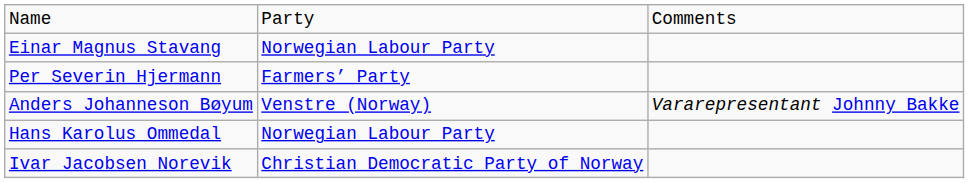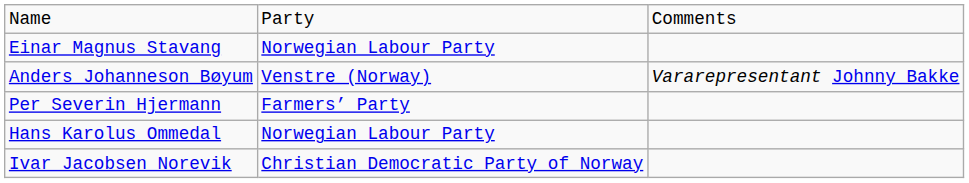 <table class="wikitable">
 <tr>
 <td>Name</td>
 <td>Party</td>
 <td>Comments</td>
 </tr>
 <tr>
 <td><a href='#'>Einar Magnus Stavang</a></td>
 <td><a href='#'>Norwegian Labour Party</a></td>
 <td></td>
 </tr>
 <tr>
+<td><a href='#'>Anders Johanneson Bøyum</a></td>
+<td><a href='#'>Venstre (Norway)</a></td>
+<td><em>Vararepresentant</em> <a href='#'>Johnny Bakke</a></td>
+</tr>
+<tr>
 <td><a href='#'>Per Severin Hjermann</a></td>
 <td><a href='#'>Farmers’ Party</a></td>
 <td></td>
-</tr>
-<tr>
-<td><a href='#'>Anders Johanneson Bøyum</a></td>
-<td><a href='#'>Venstre (Norway)</a></td>
-<td><em>Vararepresentant</em> <a href='#'>Johnny Bakke</a></td>
 </tr>
 <tr>
 <td><a href='#'>Hans Karolus Ommedal</a></td>
 <td><a href='#'>Norwegian Labour Party</a></td>
 <td></td>
 </tr>
 <tr>
 <td><a href='#'>Ivar Jacobsen Norevik</a></td>
 <td><a href='#'>Christian Democratic Party of Norway</a></td>
 <td></td>
 </tr>
 </table>
